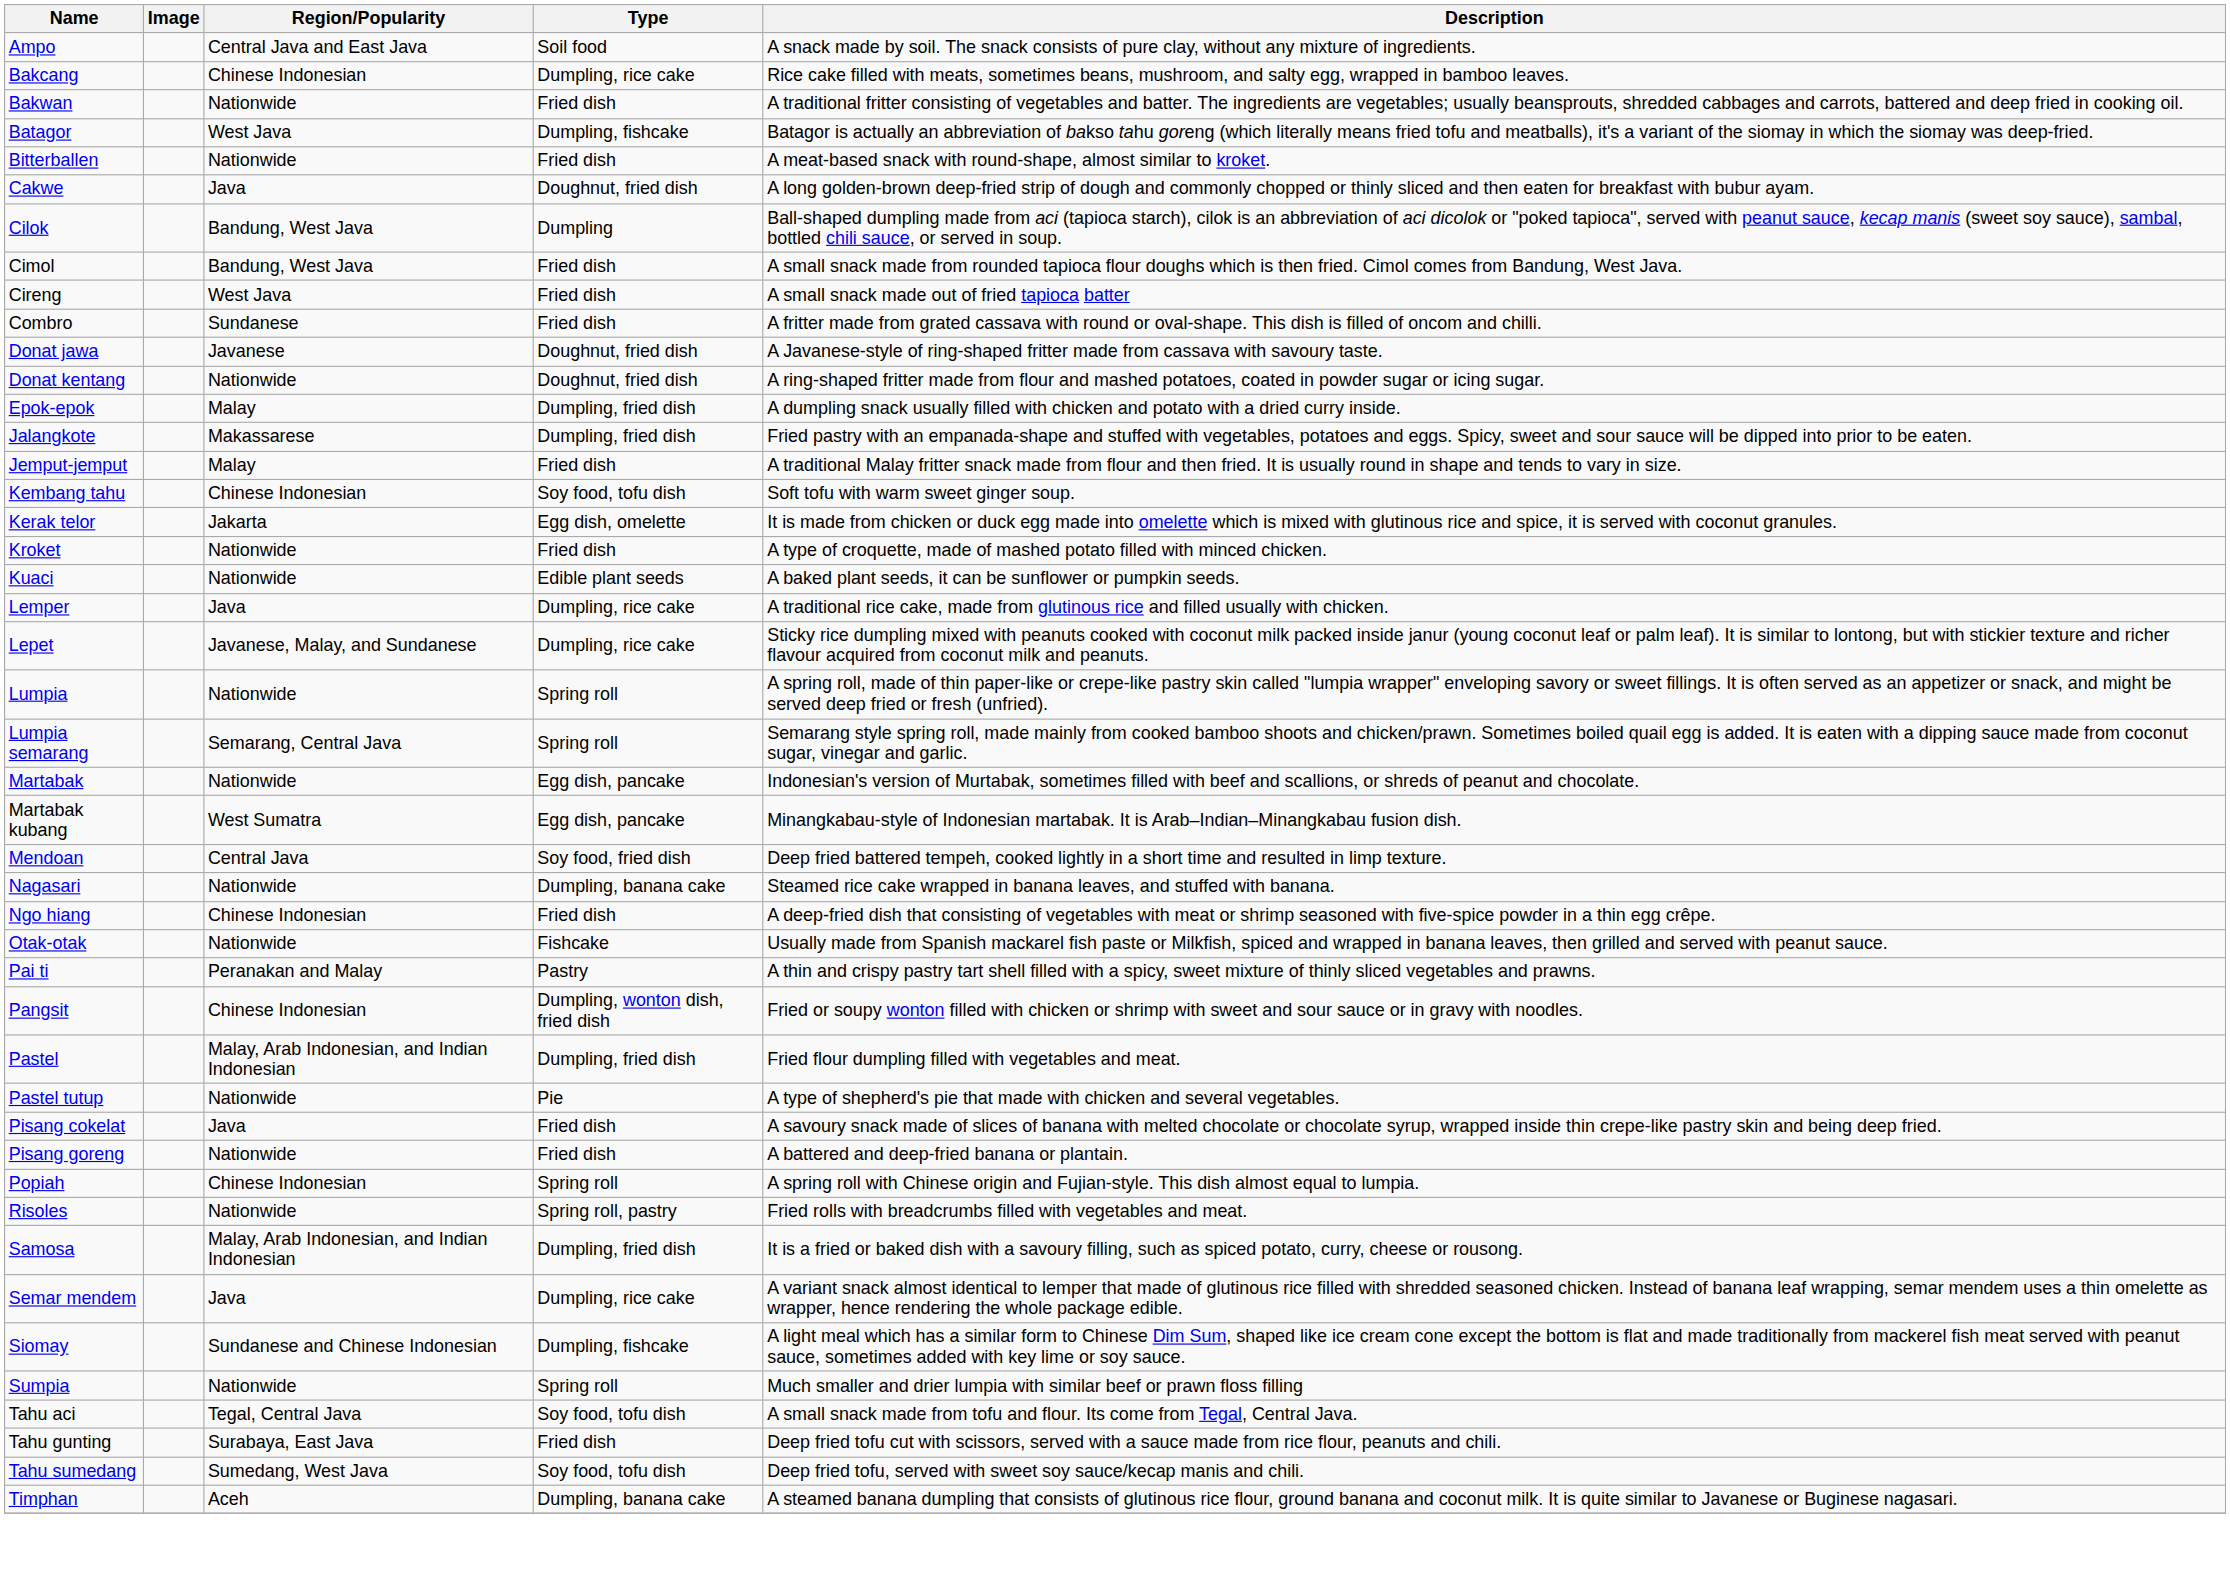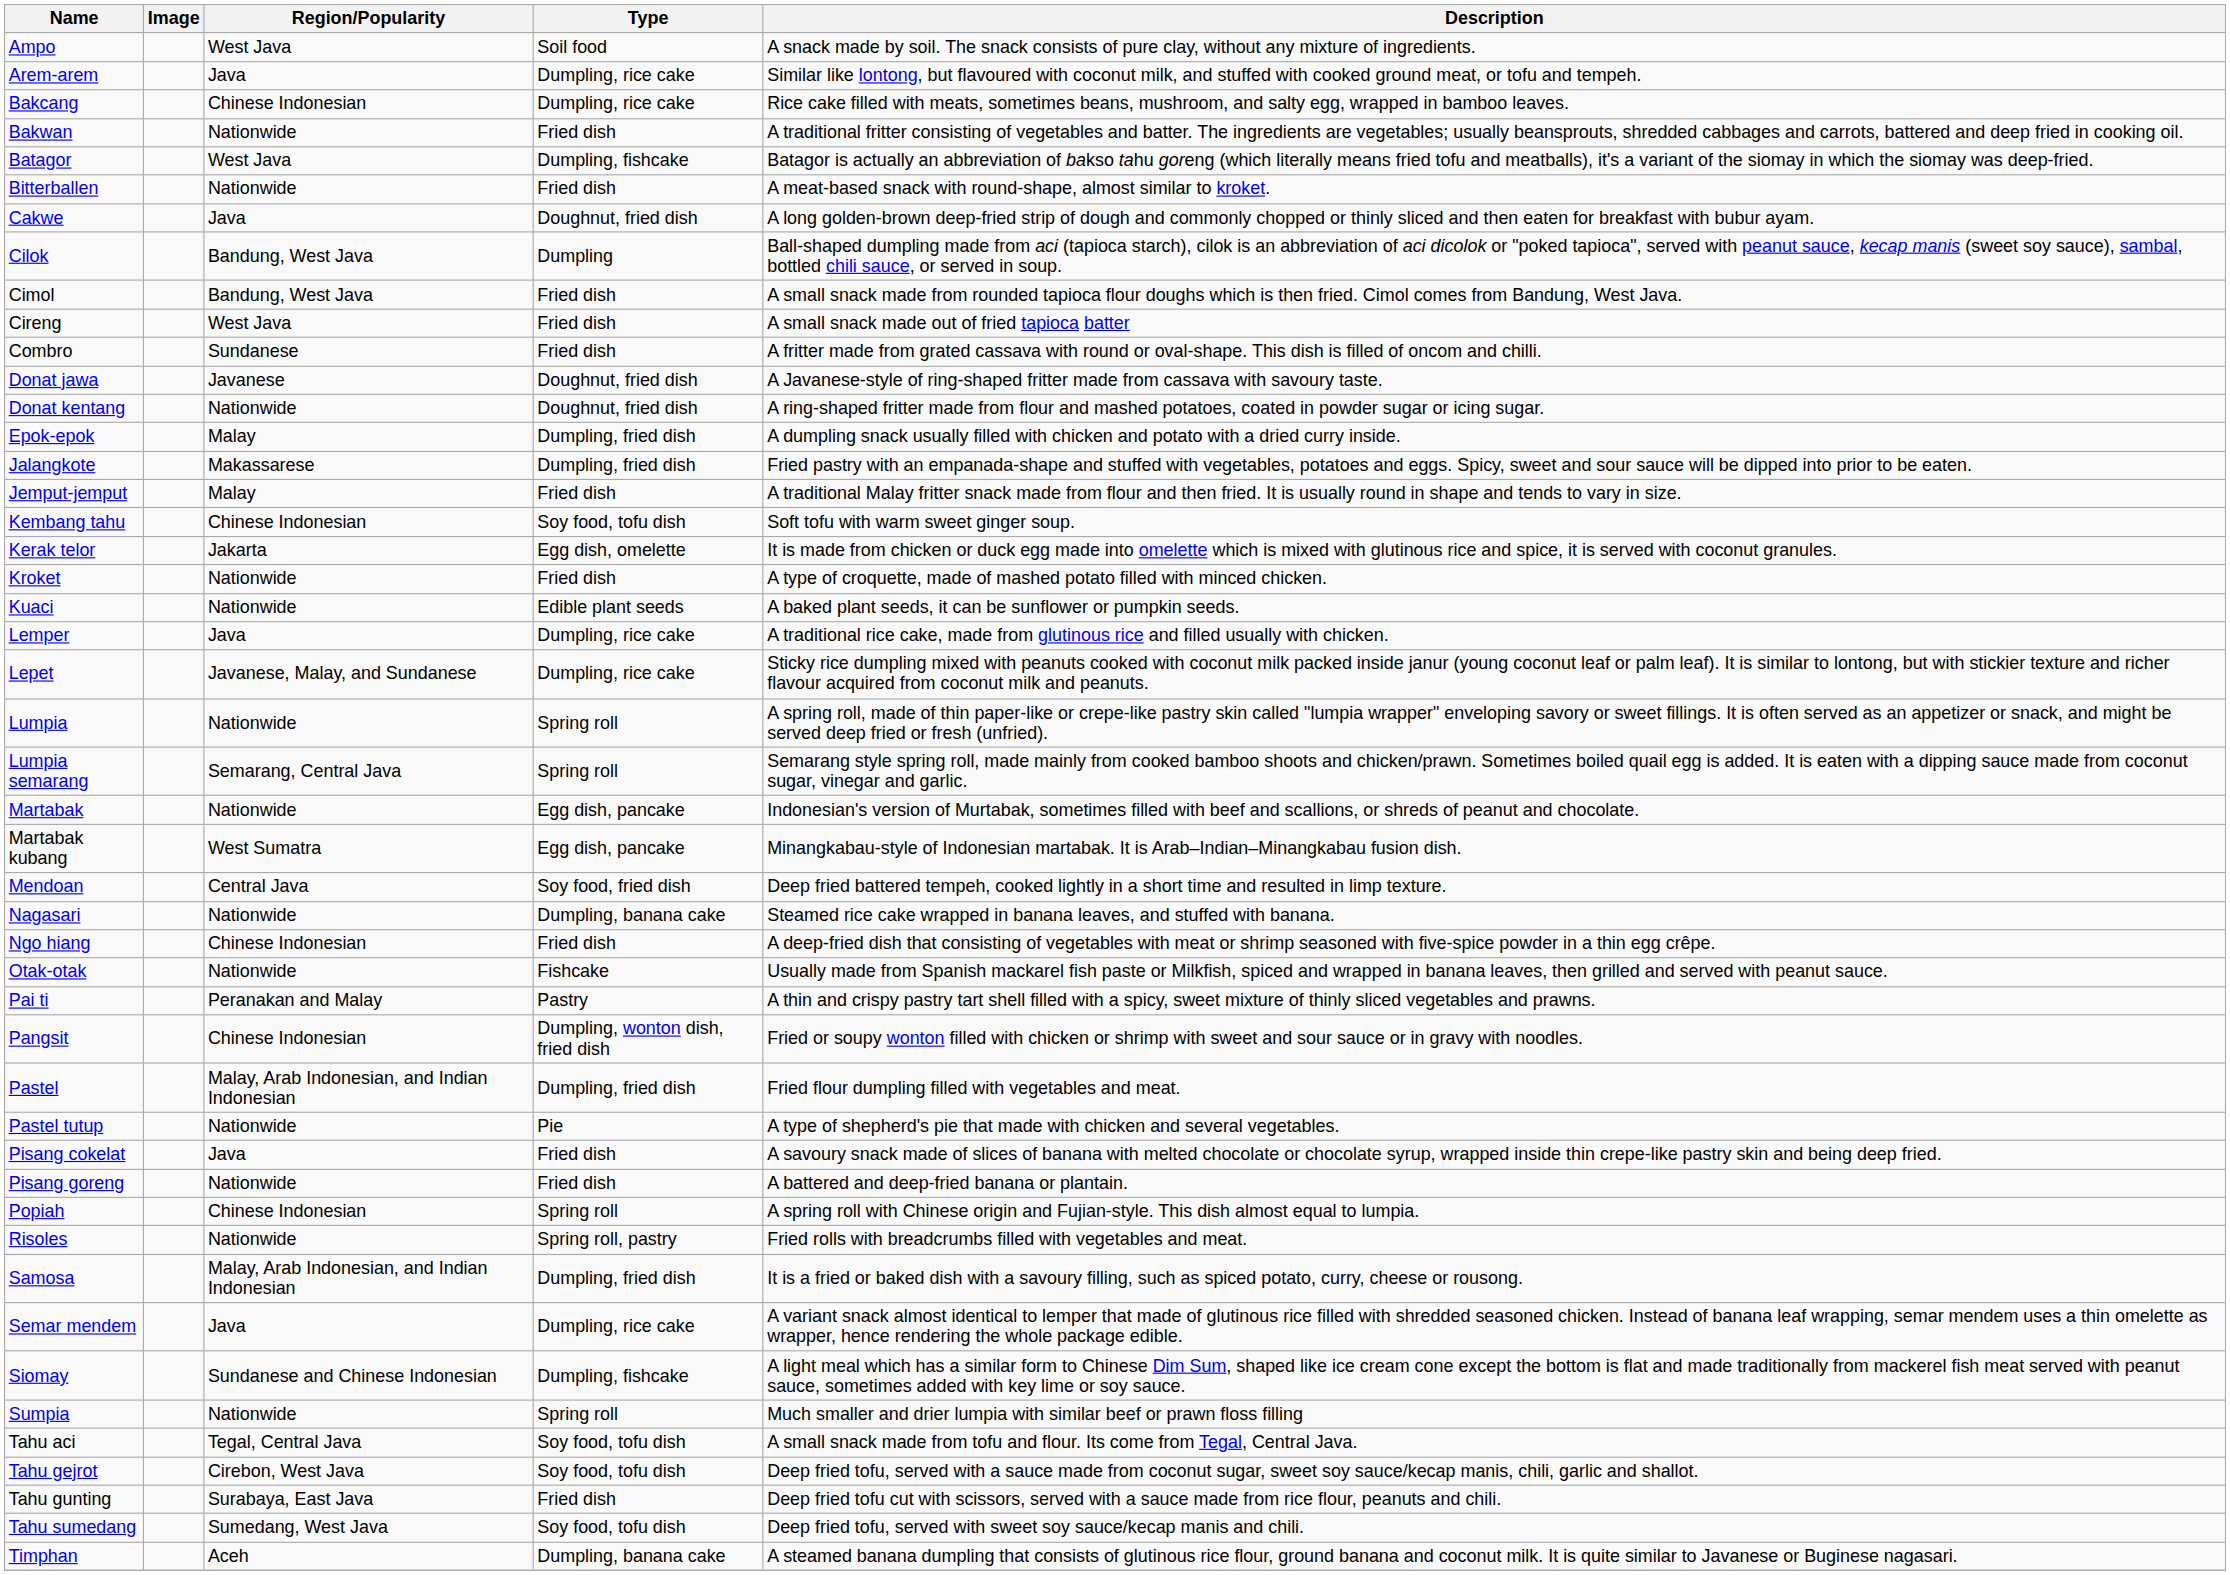 <table class="wikitable sortable sticky-header" width="100%">
 <tr>
 <th>Name</th>
 <th>Image</th>
 <th>Region/Popularity</th>
 <th>Type</th>
 <th>Description</th>
 </tr>
 <tr>
 <td><a href='#'>Ampo</a></td>
 <td></td>
-<td>Central Java and East Java</td>
+<td>West Java</td>
 <td>Soil food</td>
 <td>A snack made by soil. The snack consists of pure clay, without any mixture of ingredients.</td>
+</tr>
+<tr>
+<td><a href='#'>Arem-arem</a></td>
+<td></td>
+<td>Java</td>
+<td>Dumpling, rice cake</td>
+<td>Similar like <a href='#'>lontong</a>, but flavoured with coconut milk, and stuffed with cooked ground meat, or tofu and tempeh.</td>
 </tr>
 <tr>
 <td><a href='#'>Bakcang</a></td>
 <td></td>
 <td>Chinese Indonesian</td>
 <td>Dumpling, rice cake</td>
 <td>Rice cake filled with meats, sometimes beans, mushroom, and salty egg, wrapped in bamboo leaves.</td>
 </tr>
 <tr>
 <td><a href='#'>Bakwan</a></td>
 <td></td>
 <td>Nationwide</td>
 <td>Fried dish</td>
 <td>A traditional fritter consisting of vegetables and batter. The ingredients are vegetables; usually beansprouts, shredded cabbages and carrots, battered and deep fried in cooking oil.</td>
 </tr>
 <tr>
 <td><a href='#'>Batagor</a></td>
 <td></td>
 <td>West Java</td>
 <td>Dumpling, fishcake</td>
 <td>Batagor is actually an abbreviation of <em>ba</em>kso <em>ta</em>hu <em>gor</em>eng (which literally means fried tofu and meatballs), it's a variant of the siomay in which the siomay was deep-fried.</td>
 </tr>
 <tr>
 <td><a href='#'>Bitterballen</a></td>
 <td></td>
 <td>Nationwide</td>
 <td>Fried dish</td>
 <td>A meat-based snack with round-shape, almost similar to <a href='#'>kroket</a>.</td>
 </tr>
 <tr>
 <td><a href='#'>Cakwe</a></td>
 <td></td>
 <td>Java</td>
 <td>Doughnut, fried dish</td>
 <td>A long golden-brown deep-fried strip of dough and commonly chopped or thinly sliced and then eaten for breakfast with bubur ayam.</td>
 </tr>
 <tr>
 <td><a href='#'>Cilok</a></td>
 <td></td>
 <td>Bandung, West Java</td>
 <td>Dumpling</td>
 <td>Ball-shaped dumpling made from <em>aci</em> (tapioca starch), cilok is an abbreviation of <em>aci dicolok</em> or "poked tapioca", served with <a href='#'>peanut sauce</a>, <em><a href='#'>kecap manis</a></em> (sweet soy sauce), <a href='#'>sambal</a>, bottled <a href='#'>chili sauce</a>, or served in soup.</td>
 </tr>
 <tr>
 <td>Cimol</td>
 <td></td>
 <td>Bandung, West Java</td>
 <td>Fried dish</td>
 <td>A small snack made from rounded tapioca flour doughs which is then fried. Cimol comes from Bandung, West Java.</td>
 </tr>
 <tr>
 <td>Cireng</td>
 <td></td>
 <td>West Java</td>
 <td>Fried dish</td>
 <td>A small snack made out of fried <a href='#'>tapioca</a> <a href='#'>batter</a></td>
 </tr>
 <tr>
 <td>Combro</td>
 <td></td>
 <td>Sundanese</td>
 <td>Fried dish</td>
 <td>A fritter made from grated cassava with round or oval-shape. This dish is filled of oncom and chilli.</td>
 </tr>
 <tr>
 <td><a href='#'>Donat jawa</a></td>
 <td></td>
 <td>Javanese</td>
 <td>Doughnut, fried dish</td>
 <td>A Javanese-style of ring-shaped fritter made from cassava with savoury taste.</td>
 </tr>
 <tr>
 <td><a href='#'>Donat kentang</a></td>
 <td></td>
 <td>Nationwide</td>
 <td>Doughnut, fried dish</td>
 <td>A ring-shaped fritter made from flour and mashed potatoes, coated in powder sugar or icing sugar.</td>
 </tr>
 <tr>
 <td><a href='#'>Epok-epok</a></td>
 <td></td>
 <td>Malay</td>
 <td>Dumpling, fried dish</td>
 <td>A dumpling snack usually filled with chicken and potato with a dried curry inside.</td>
 </tr>
 <tr>
 <td><a href='#'>Jalangkote</a></td>
 <td></td>
 <td>Makassarese</td>
 <td>Dumpling, fried dish</td>
 <td>Fried pastry with an empanada-shape and stuffed with vegetables, potatoes and eggs. Spicy, sweet and sour sauce will be dipped into prior to be eaten.</td>
 </tr>
 <tr>
 <td><a href='#'>Jemput-jemput</a></td>
 <td></td>
 <td>Malay</td>
 <td>Fried dish</td>
 <td>A traditional Malay fritter snack made from flour and then fried. It is usually round in shape and tends to vary in size.</td>
 </tr>
 <tr>
 <td><a href='#'>Kembang tahu</a></td>
 <td></td>
 <td>Chinese Indonesian</td>
 <td>Soy food, tofu dish</td>
 <td>Soft tofu with warm sweet ginger soup.</td>
 </tr>
 <tr>
 <td><a href='#'>Kerak telor</a></td>
 <td></td>
 <td>Jakarta</td>
 <td>Egg dish, omelette</td>
 <td>It is made from chicken or duck egg made into <a href='#'>omelette</a> which is mixed with glutinous rice and spice, it is served with coconut granules.</td>
 </tr>
 <tr>
 <td><a href='#'>Kroket</a></td>
 <td></td>
 <td>Nationwide</td>
 <td>Fried dish</td>
 <td>A type of croquette, made of mashed potato filled with minced chicken.</td>
 </tr>
 <tr>
 <td><a href='#'>Kuaci</a></td>
 <td></td>
 <td>Nationwide</td>
 <td>Edible plant seeds</td>
 <td>A baked plant seeds, it can be sunflower or pumpkin seeds.</td>
 </tr>
 <tr>
 <td><a href='#'>Lemper</a></td>
 <td></td>
 <td>Java</td>
 <td>Dumpling, rice cake</td>
 <td>A traditional rice cake, made from <a href='#'>glutinous rice</a> and filled usually with chicken.</td>
 </tr>
 <tr>
 <td><a href='#'>Lepet</a></td>
 <td></td>
 <td>Javanese, Malay, and Sundanese</td>
 <td>Dumpling, rice cake</td>
 <td>Sticky rice dumpling mixed with peanuts cooked with coconut milk packed inside janur (young coconut leaf or palm leaf). It is similar to lontong, but with stickier texture and richer flavour acquired from coconut milk and peanuts.</td>
 </tr>
 <tr>
 <td><a href='#'>Lumpia</a></td>
 <td></td>
 <td>Nationwide</td>
 <td>Spring roll</td>
 <td>A spring roll, made of thin paper-like or crepe-like pastry skin called "lumpia wrapper" enveloping savory or sweet fillings. It is often served as an appetizer or snack, and might be served deep fried or fresh (unfried).</td>
 </tr>
 <tr>
 <td><a href='#'>Lumpia semarang</a></td>
 <td></td>
 <td>Semarang, Central Java</td>
 <td>Spring roll</td>
 <td>Semarang style spring roll, made mainly from cooked bamboo shoots and chicken/prawn. Sometimes boiled quail egg is added. It is eaten with a dipping sauce made from coconut sugar, vinegar and garlic.</td>
 </tr>
 <tr>
 <td><a href='#'>Martabak</a></td>
 <td></td>
 <td>Nationwide</td>
 <td>Egg dish, pancake</td>
 <td>Indonesian's version of Murtabak, sometimes filled with beef and scallions, or shreds of peanut and chocolate.</td>
 </tr>
 <tr>
 <td>Martabak kubang</td>
 <td></td>
 <td>West Sumatra</td>
 <td>Egg dish, pancake</td>
 <td>Minangkabau-style of Indonesian martabak. It is Arab–Indian–Minangkabau fusion dish.</td>
 </tr>
 <tr>
 <td><a href='#'>Mendoan</a></td>
 <td></td>
 <td>Central Java</td>
 <td>Soy food, fried dish</td>
 <td>Deep fried battered tempeh, cooked lightly in a short time and resulted in limp texture.</td>
 </tr>
 <tr>
 <td><a href='#'>Nagasari</a></td>
 <td></td>
 <td>Nationwide</td>
 <td>Dumpling, banana cake</td>
 <td>Steamed rice cake wrapped in banana leaves, and stuffed with banana.</td>
 </tr>
 <tr>
 <td><a href='#'>Ngo hiang</a></td>
 <td></td>
 <td>Chinese Indonesian</td>
 <td>Fried dish</td>
 <td>A deep-fried dish that consisting of vegetables with meat or shrimp seasoned with five-spice powder in a thin egg crêpe.</td>
 </tr>
 <tr>
 <td><a href='#'>Otak-otak</a></td>
 <td></td>
 <td>Nationwide</td>
 <td>Fishcake</td>
 <td>Usually made from Spanish mackarel fish paste or Milkfish, spiced and wrapped in banana leaves, then grilled and served with peanut sauce.</td>
 </tr>
 <tr>
 <td><a href='#'>Pai ti</a></td>
 <td></td>
 <td>Peranakan and Malay</td>
 <td>Pastry</td>
 <td>A thin and crispy pastry tart shell filled with a spicy, sweet mixture of thinly sliced vegetables and prawns.</td>
 </tr>
 <tr>
 <td><a href='#'>Pangsit</a></td>
 <td></td>
 <td>Chinese Indonesian</td>
 <td>Dumpling, <a href='#'>wonton</a> dish, fried dish</td>
 <td>Fried or soupy <a href='#'>wonton</a> filled with chicken or shrimp with sweet and sour sauce or in gravy with noodles.</td>
 </tr>
 <tr>
 <td><a href='#'>Pastel</a></td>
 <td></td>
 <td>Malay, Arab Indonesian, and Indian Indonesian</td>
 <td>Dumpling, fried dish</td>
 <td>Fried flour dumpling filled with vegetables and meat.</td>
 </tr>
 <tr>
 <td><a href='#'>Pastel tutup</a></td>
 <td></td>
 <td>Nationwide</td>
 <td>Pie</td>
 <td>A type of shepherd's pie that made with chicken and several vegetables.</td>
 </tr>
 <tr>
 <td><a href='#'>Pisang cokelat</a></td>
 <td></td>
 <td>Java</td>
 <td>Fried dish</td>
 <td>A savoury snack made of slices of banana with melted chocolate or chocolate syrup, wrapped inside thin crepe-like pastry skin and being deep fried.</td>
 </tr>
 <tr>
 <td><a href='#'>Pisang goreng</a></td>
 <td></td>
 <td>Nationwide</td>
 <td>Fried dish</td>
 <td>A battered and deep-fried banana or plantain.</td>
 </tr>
 <tr>
 <td><a href='#'>Popiah</a></td>
 <td></td>
 <td>Chinese Indonesian</td>
 <td>Spring roll</td>
 <td>A spring roll with Chinese origin and Fujian-style. This dish almost equal to lumpia.</td>
 </tr>
 <tr>
 <td><a href='#'>Risoles</a></td>
 <td></td>
 <td>Nationwide</td>
 <td>Spring roll, pastry</td>
 <td>Fried rolls with breadcrumbs filled with vegetables and meat.</td>
 </tr>
 <tr>
 <td><a href='#'>Samosa</a></td>
 <td></td>
 <td>Malay, Arab Indonesian, and Indian Indonesian</td>
 <td>Dumpling, fried dish</td>
 <td>It is a fried or baked dish with a savoury filling, such as spiced potato, curry, cheese or rousong.</td>
 </tr>
 <tr>
 <td><a href='#'>Semar mendem</a></td>
 <td></td>
 <td>Java</td>
 <td>Dumpling, rice cake</td>
 <td>A variant snack almost identical to lemper that made of glutinous rice filled with shredded seasoned chicken. Instead of banana leaf wrapping, semar mendem uses a thin omelette as wrapper, hence rendering the whole package edible.</td>
 </tr>
 <tr>
 <td><a href='#'>Siomay</a></td>
 <td></td>
 <td>Sundanese and Chinese Indonesian</td>
 <td>Dumpling, fishcake</td>
 <td>A light meal which has a similar form to Chinese <a href='#'>Dim Sum</a>, shaped like ice cream cone except the bottom is flat and made traditionally from mackerel fish meat served with peanut sauce, sometimes added with key lime or soy sauce.</td>
 </tr>
 <tr>
 <td><a href='#'>Sumpia</a></td>
 <td></td>
 <td>Nationwide</td>
 <td>Spring roll</td>
 <td>Much smaller and drier lumpia with similar beef or prawn floss filling</td>
 </tr>
 <tr>
 <td>Tahu aci</td>
 <td></td>
 <td>Tegal, Central Java</td>
 <td>Soy food, tofu dish</td>
 <td>A small snack made from tofu and flour. Its come from <a href='#'>Tegal</a>, Central Java.</td>
 </tr>
 <tr>
+<td><a href='#'>Tahu gejrot</a></td>
+<td></td>
+<td>Cirebon, West Java</td>
+<td>Soy food, tofu dish</td>
+<td>Deep fried tofu, served with a sauce made from coconut sugar, sweet soy sauce/kecap manis, chili, garlic and shallot.</td>
+</tr>
+<tr>
 <td>Tahu gunting</td>
 <td></td>
 <td>Surabaya, East Java</td>
 <td>Fried dish</td>
 <td>Deep fried tofu cut with scissors, served with a sauce made from rice flour, peanuts and chili.</td>
 </tr>
 <tr>
 <td><a href='#'>Tahu sumedang</a></td>
 <td></td>
 <td>Sumedang, West Java</td>
 <td>Soy food, tofu dish</td>
 <td>Deep fried tofu, served with sweet soy sauce/kecap manis and chili.</td>
 </tr>
 <tr>
 <td><a href='#'>Timphan</a></td>
 <td></td>
 <td>Aceh</td>
 <td>Dumpling, banana cake</td>
 <td>A steamed banana dumpling that consists of glutinous rice flour, ground banana and coconut milk. It is quite similar to Javanese or Buginese nagasari.</td>
 </tr>
 <tr>
 </tr>
 </table>
